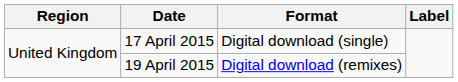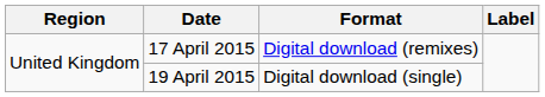 <table class="wikitable">
 <tr>
 <th>Region</th>
 <th>Date</th>
 <th>Format</th>
 <th>Label</th>
 </tr>
 <tr>
 <td rowspan="2">United Kingdom</td>
 <td>17 April 2015</td>
-<td>Digital download (single)</td>
+<td><a href='#'>Digital download</a> (remixes)</td>
 <td rowspan="2"></td>
 </tr>
 <tr>
 <td>19 April 2015</td>
-<td><a href='#'>Digital download</a> (remixes)</td>
+<td>Digital download (single)</td>
 </tr>
 </table>
